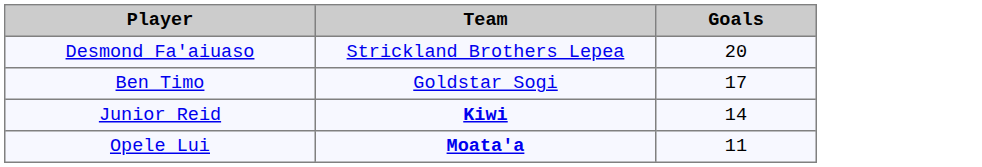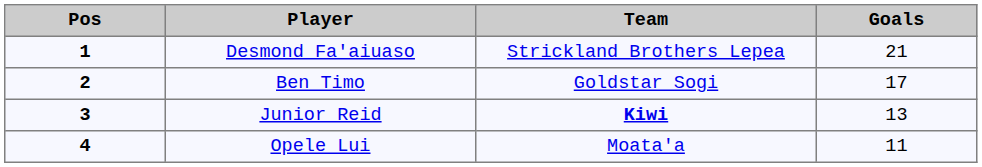 <table bgcolor="#f7f8ff" cellpadding="3" cellspacing="0" border="1" style="font-size: 95%; border: gray solid 1px; border-collapse: collapse;">
 <tr bgcolor="#CCCCCC" align="center">
+<td width="100"><strong>Pos</strong></td>
 <td width="200"><strong>Player</strong></td>
 <td width="220"><strong>Team</strong></td>
 <td width="100"><strong>Goals</strong></td>
 </tr>
 <tr align=center>
+<td><strong>1</strong></td>
 <td> <a href='#'>Desmond Fa'aiuaso</a></td>
 <td><a href='#'>Strickland Brothers Lepea</a></td>
-<td>20</td>
+<td>21</td>
 </tr>
 <tr align=center>
+<td><strong>2</strong></td>
 <td> <a href='#'>Ben Timo</a></td>
 <td><a href='#'>Goldstar Sogi</a></td>
 <td>17</td>
 </tr>
 <tr align=center>
+<td><strong>3</strong></td>
 <td> <a href='#'>Junior Reid</a></td>
 <td><strong><a href='#'>Kiwi</a></strong></td>
-<td>14</td>
+<td>13</td>
 </tr>
 <tr align=center>
+<td><strong>4</strong></td>
 <td> <a href='#'>Opele Lui</a></td>
-<td><strong><a href='#'>Moata'a</a></strong></td>
+<td><a href='#'>Moata'a</a></td>
 <td>11</td>
 </tr>
 </table>
